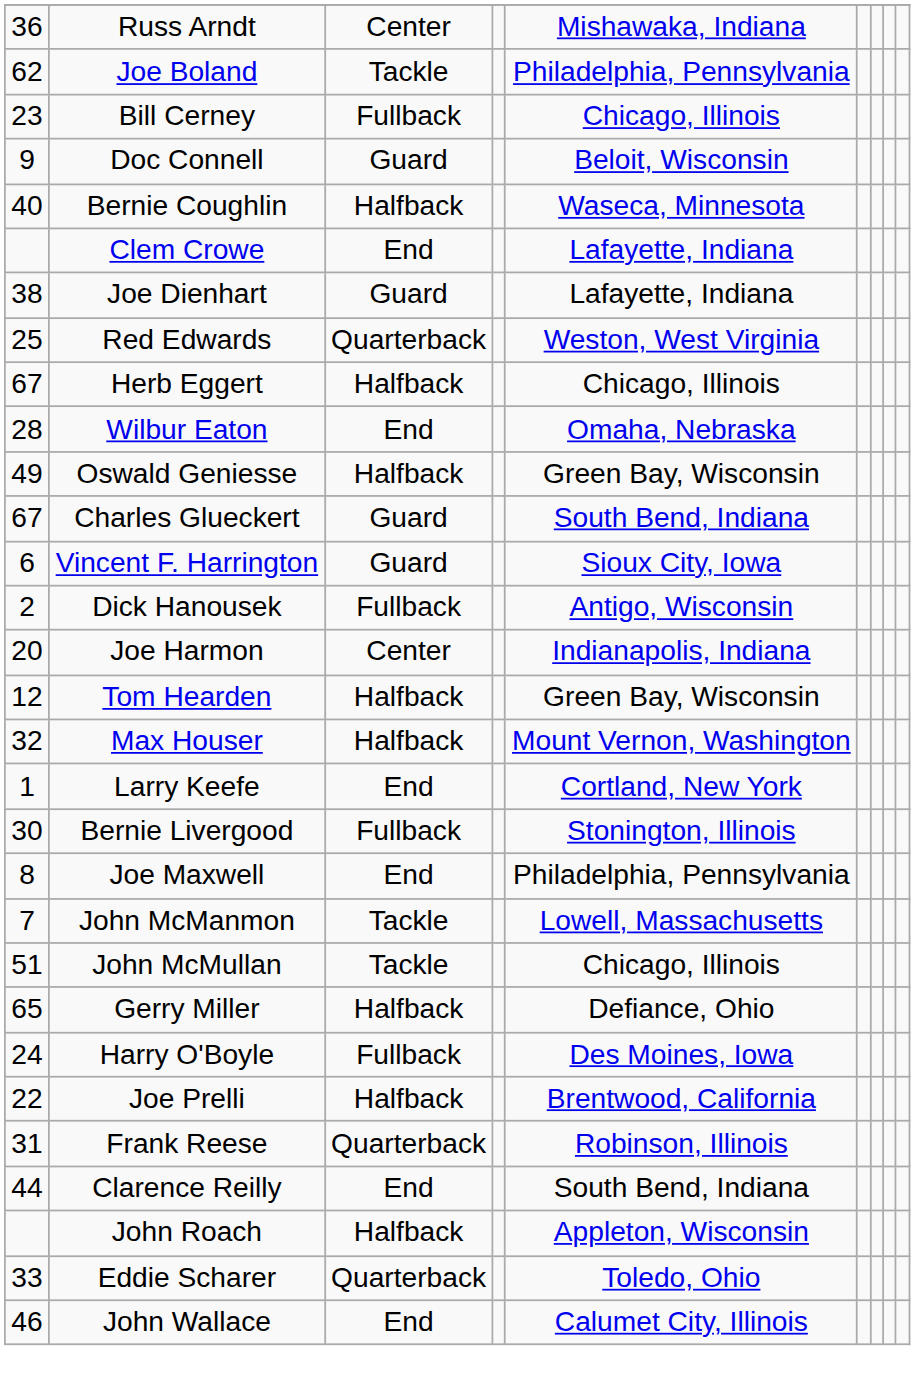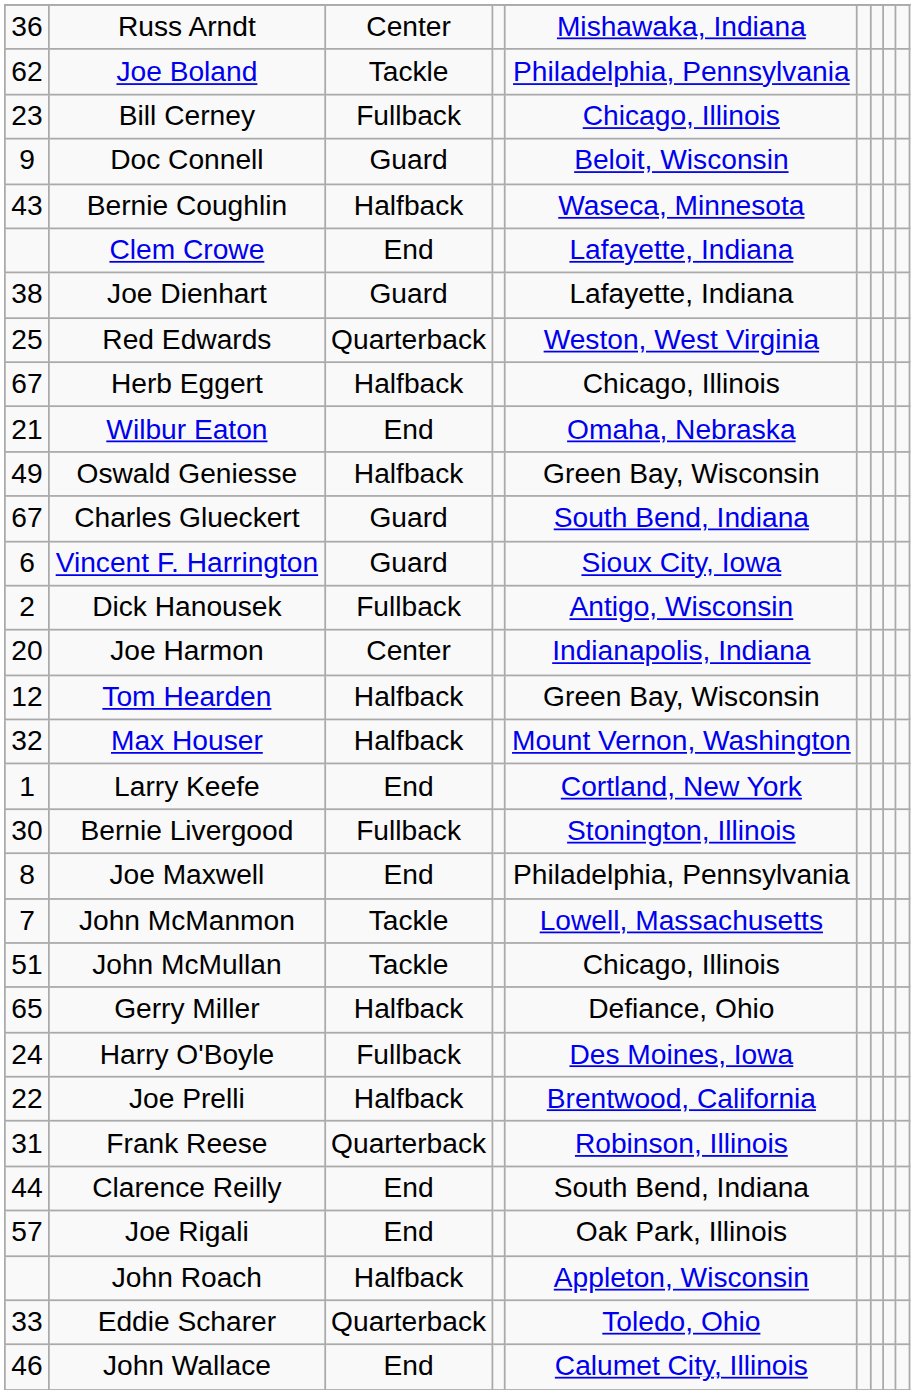 <table class=wikitable style="text-align:center">
 <tr>
 </tr>
 <tr>
 <td>36</td>
 <td>Russ Arndt</td>
 <td>Center</td>
 <td></td>
 <td><a href='#'>Mishawaka, Indiana</a></td>
 <td></td>
 <td></td>
 <td></td>
 <td></td>
 </tr>
 <tr>
 <td>62</td>
 <td><a href='#'>Joe Boland</a></td>
 <td>Tackle</td>
 <td></td>
 <td><a href='#'>Philadelphia, Pennsylvania</a></td>
 <td></td>
 <td></td>
 <td></td>
 <td></td>
 </tr>
 <tr>
 <td>23</td>
 <td>Bill Cerney</td>
 <td>Fullback</td>
 <td></td>
 <td><a href='#'>Chicago, Illinois</a></td>
 <td></td>
 <td></td>
 <td></td>
 <td></td>
 </tr>
 <tr>
 <td>9</td>
 <td>Doc Connell</td>
 <td>Guard</td>
 <td></td>
 <td><a href='#'>Beloit, Wisconsin</a></td>
 <td></td>
 <td></td>
 <td></td>
 <td></td>
 </tr>
 <tr>
-<td>40</td>
+<td>43</td>
 <td>Bernie Coughlin</td>
 <td>Halfback</td>
 <td></td>
 <td><a href='#'>Waseca, Minnesota</a></td>
 <td></td>
 <td></td>
 <td></td>
 <td></td>
 </tr>
 <tr>
 <td></td>
 <td><a href='#'>Clem Crowe</a></td>
 <td>End</td>
 <td></td>
 <td><a href='#'>Lafayette, Indiana</a></td>
 <td></td>
 <td></td>
 <td></td>
 <td></td>
 </tr>
 <tr>
 <td>38</td>
 <td>Joe Dienhart</td>
 <td>Guard</td>
 <td></td>
 <td>Lafayette, Indiana</td>
 <td></td>
 <td></td>
 <td></td>
 <td></td>
 </tr>
 <tr>
 <td>25</td>
 <td>Red Edwards</td>
 <td>Quarterback</td>
 <td></td>
 <td><a href='#'>Weston, West Virginia</a></td>
 <td></td>
 <td></td>
 <td></td>
 <td></td>
 </tr>
 <tr>
 <td>67</td>
 <td>Herb Eggert</td>
 <td>Halfback</td>
 <td></td>
 <td>Chicago, Illinois</td>
 <td></td>
 <td></td>
 <td></td>
 <td></td>
 </tr>
 <tr>
-<td>28</td>
+<td>21</td>
 <td><a href='#'>Wilbur Eaton</a></td>
 <td>End</td>
 <td></td>
 <td><a href='#'>Omaha, Nebraska</a></td>
 <td></td>
 <td></td>
 <td></td>
 <td></td>
 </tr>
 <tr>
 <td>49</td>
 <td>Oswald Geniesse</td>
 <td>Halfback</td>
 <td></td>
 <td>Green Bay, Wisconsin</td>
 <td></td>
 <td></td>
 <td></td>
 <td></td>
 </tr>
 <tr>
 <td>67</td>
 <td>Charles Glueckert</td>
 <td>Guard</td>
 <td></td>
 <td><a href='#'>South Bend, Indiana</a></td>
 <td></td>
 <td></td>
 <td></td>
 <td></td>
 </tr>
 <tr>
 <td>6</td>
 <td><a href='#'>Vincent F. Harrington</a></td>
 <td>Guard</td>
 <td></td>
 <td><a href='#'>Sioux City, Iowa</a></td>
 <td></td>
 <td></td>
 <td></td>
 <td></td>
 </tr>
 <tr>
 <td>2</td>
 <td>Dick Hanousek</td>
 <td>Fullback</td>
 <td></td>
 <td><a href='#'>Antigo, Wisconsin</a></td>
 <td></td>
 <td></td>
 <td></td>
 <td></td>
 </tr>
 <tr>
 <td>20</td>
 <td>Joe Harmon</td>
 <td>Center</td>
 <td></td>
 <td><a href='#'>Indianapolis, Indiana</a></td>
 <td></td>
 <td></td>
 <td></td>
 <td></td>
 </tr>
 <tr>
 <td>12</td>
 <td><a href='#'>Tom Hearden</a></td>
 <td>Halfback</td>
 <td></td>
 <td>Green Bay, Wisconsin</td>
 <td></td>
 <td></td>
 <td></td>
 <td></td>
 </tr>
 <tr>
 <td>32</td>
 <td><a href='#'>Max Houser</a></td>
 <td>Halfback</td>
 <td></td>
 <td><a href='#'>Mount Vernon, Washington</a></td>
 <td></td>
 <td></td>
 <td></td>
 <td></td>
 </tr>
 <tr>
 <td>1</td>
 <td>Larry Keefe</td>
 <td>End</td>
 <td></td>
 <td><a href='#'>Cortland, New York</a></td>
 <td></td>
 <td></td>
 <td></td>
 <td></td>
 </tr>
 <tr>
 <td>30</td>
 <td>Bernie Livergood</td>
 <td>Fullback</td>
 <td></td>
 <td><a href='#'>Stonington, Illinois</a></td>
 <td></td>
 <td></td>
 <td></td>
 <td></td>
 </tr>
 <tr>
 <td>8</td>
 <td>Joe Maxwell</td>
 <td>End</td>
 <td></td>
 <td>Philadelphia, Pennsylvania</td>
 <td></td>
 <td></td>
 <td></td>
 <td></td>
 </tr>
 <tr>
 <td>7</td>
 <td>John McManmon</td>
 <td>Tackle</td>
 <td></td>
 <td><a href='#'>Lowell, Massachusetts</a></td>
 <td></td>
 <td></td>
 <td></td>
 <td></td>
 </tr>
 <tr>
 <td>51</td>
 <td>John McMullan</td>
 <td>Tackle</td>
 <td></td>
 <td>Chicago, Illinois</td>
 <td></td>
 <td></td>
 <td></td>
 <td></td>
 </tr>
 <tr>
 <td>65</td>
 <td>Gerry Miller</td>
 <td>Halfback</td>
 <td></td>
 <td>Defiance, Ohio</td>
 <td></td>
 <td></td>
 <td></td>
 <td></td>
 </tr>
 <tr>
 <td>24</td>
 <td>Harry O'Boyle</td>
 <td>Fullback</td>
 <td></td>
 <td><a href='#'>Des Moines, Iowa</a></td>
 <td></td>
 <td></td>
 <td></td>
 <td></td>
 </tr>
 <tr>
 <td>22</td>
 <td>Joe Prelli</td>
 <td>Halfback</td>
 <td></td>
 <td><a href='#'>Brentwood, California</a></td>
 <td></td>
 <td></td>
 <td></td>
 <td></td>
 </tr>
 <tr>
 <td>31</td>
 <td>Frank Reese</td>
 <td>Quarterback</td>
 <td></td>
 <td><a href='#'>Robinson, Illinois</a></td>
 <td></td>
 <td></td>
 <td></td>
 <td></td>
 </tr>
 <tr>
 <td>44</td>
 <td>Clarence Reilly</td>
 <td>End</td>
 <td></td>
 <td>South Bend, Indiana</td>
 <td></td>
 <td></td>
 <td></td>
 <td></td>
 </tr>
 <tr>
+<td>57</td>
+<td>Joe Rigali</td>
+<td>End</td>
+<td></td>
+<td>Oak Park, Illinois</td>
+<td></td>
+<td></td>
+<td></td>
+<td></td>
+</tr>
+<tr>
 <td></td>
 <td>John Roach</td>
 <td>Halfback</td>
 <td></td>
 <td><a href='#'>Appleton, Wisconsin</a></td>
 <td></td>
 <td></td>
 <td></td>
 <td></td>
 </tr>
 <tr>
 <td>33</td>
 <td>Eddie Scharer</td>
 <td>Quarterback</td>
 <td></td>
 <td><a href='#'>Toledo, Ohio</a></td>
 <td></td>
 <td></td>
 <td></td>
 <td></td>
 </tr>
 <tr>
 <td>46</td>
 <td>John Wallace</td>
 <td>End</td>
 <td></td>
 <td><a href='#'>Calumet City, Illinois</a></td>
 <td></td>
 <td></td>
 <td></td>
 <td></td>
 </tr>
 </table>
